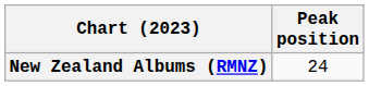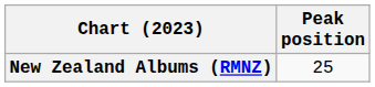 <table class="wikitable sortable plainrowheaders" style="text-align:center">
 <tr>
 <th scope="col">Chart (2023)</th>
 <th scope="col">Peak<br>position</th>
 </tr>
 <tr>
 <th scope="row">New Zealand Albums (<a href='#'>RMNZ</a>)</th>
-<td>24</td>
+<td>25</td>
 </tr>
 </table>
